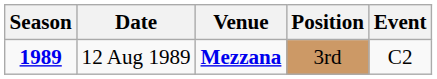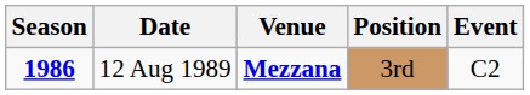 <table class="wikitable" style="text-align:center; font-size:95%;">
 <tr>
 <th>Season</th>
 <th>Date</th>
 <th>Venue</th>
 <th>Position</th>
 <th>Event</th>
 </tr>
 <tr>
-<td><strong><a href='#'>1989</a></strong></td>
+<td><strong><a href='#'>1986</a></strong></td>
 <td align=right>12 Aug 1989</td>
 <td align=left><strong><a href='#'>Mezzana</a></strong></td>
 <td bgcolor=cc9966>3rd</td>
 <td>C2</td>
 </tr>
 </table>
